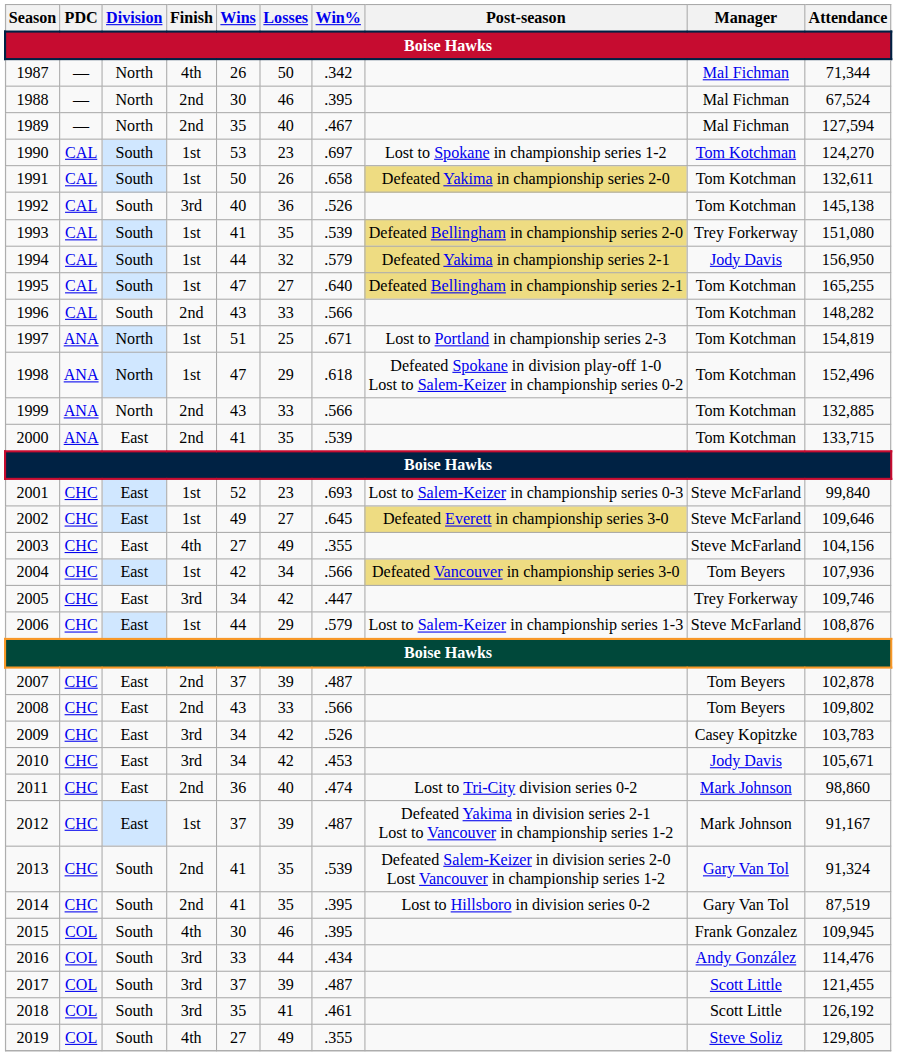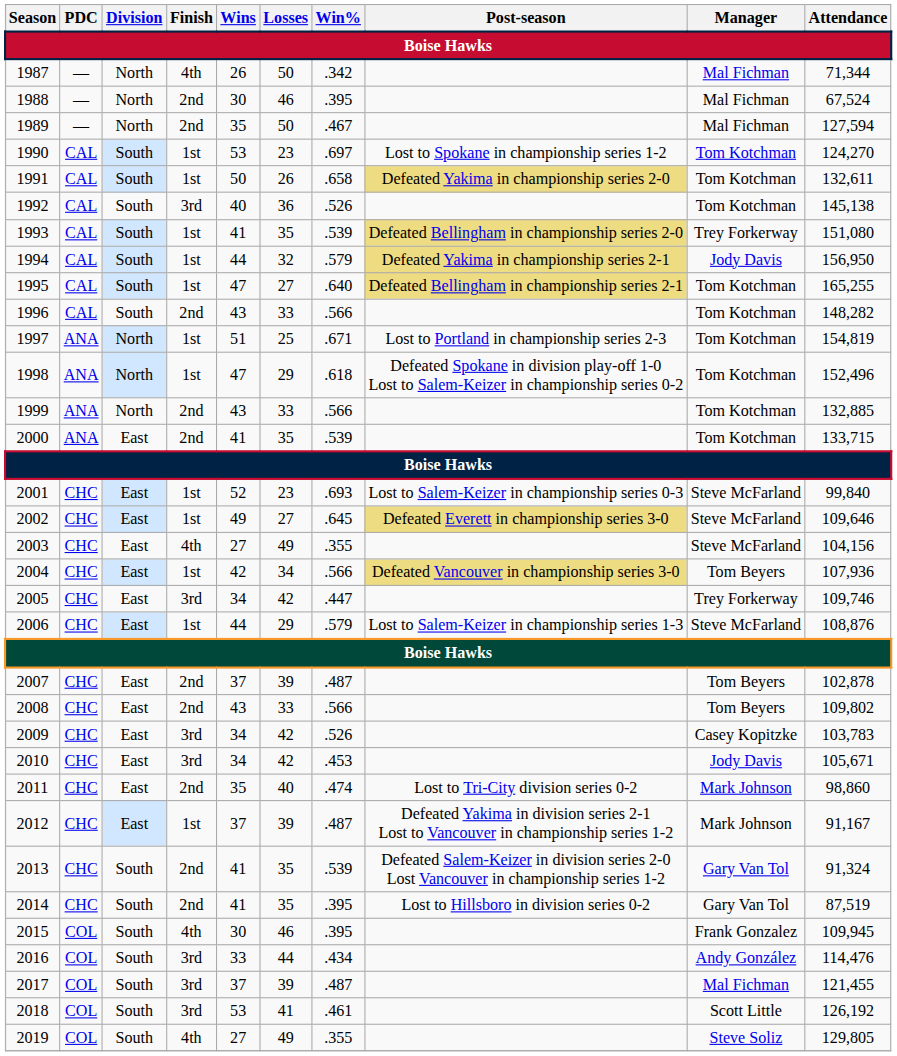 <table class="wikitable" style="text-align:center; font-size:95%">
 <tr>
 <th scope="col">Season</th>
 <th scope="col">PDC</th>
 <th scope="col"><a href='#'>Division</a></th>
 <th scope="col">Finish</th>
 <th scope="col"><a href='#'>Wins</a></th>
 <th scope="col"><a href='#'>Losses</a></th>
 <th scope="col"><a href='#'>Win%</a></th>
 <th scope="col">Post-season</th>
 <th scope="col">Manager</th>
 <th scope="col">Attendance</th>
 </tr>
 <tr>
 <td align="center" colspan="11" style="background: #C60C30; color: white; border:2px solid #002244"><strong>Boise Hawks</strong></td>
 </tr>
 <tr>
 <td>1987</td>
 <td>—</td>
 <td>North</td>
 <td>4th</td>
 <td>26</td>
 <td>50</td>
 <td>.342</td>
 <td></td>
 <td><a href='#'>Mal Fichman</a></td>
 <td>71,344</td>
 </tr>
 <tr>
 <td>1988</td>
 <td>—</td>
 <td>North</td>
 <td>2nd</td>
 <td>30</td>
 <td>46</td>
 <td>.395</td>
 <td></td>
 <td>Mal Fichman</td>
 <td>67,524</td>
 </tr>
 <tr>
 <td>1989</td>
 <td>—</td>
 <td>North</td>
 <td>2nd</td>
 <td>35</td>
-<td>40</td>
+<td>50</td>
 <td>.467</td>
 <td></td>
 <td>Mal Fichman</td>
 <td>127,594</td>
 </tr>
 <tr>
 <td>1990</td>
 <td><a href='#'>CAL</a></td>
 <td bgcolor="#D0E7FF">South</td>
 <td>1st</td>
 <td>53</td>
 <td>23</td>
 <td>.697</td>
 <td>Lost to <a href='#'>Spokane</a> in championship series 1-2</td>
 <td><a href='#'>Tom Kotchman</a></td>
 <td>124,270</td>
 </tr>
 <tr>
 <td>1991</td>
 <td><a href='#'>CAL</a></td>
 <td bgcolor="#D0E7FF">South</td>
 <td>1st</td>
 <td>50</td>
 <td>26</td>
 <td>.658</td>
 <td bgcolor="#EEDC82">Defeated <a href='#'>Yakima</a> in championship series 2-0</td>
 <td>Tom Kotchman</td>
 <td>132,611</td>
 </tr>
 <tr>
 <td>1992</td>
 <td><a href='#'>CAL</a></td>
 <td>South</td>
 <td>3rd</td>
 <td>40</td>
 <td>36</td>
 <td>.526</td>
 <td></td>
 <td>Tom Kotchman</td>
 <td>145,138</td>
 </tr>
 <tr>
 <td>1993</td>
 <td><a href='#'>CAL</a></td>
 <td bgcolor="#D0E7FF">South</td>
 <td>1st</td>
 <td>41</td>
 <td>35</td>
 <td>.539</td>
 <td bgcolor="#EEDC82">Defeated <a href='#'>Bellingham</a> in championship series 2-0</td>
 <td>Trey Forkerway</td>
 <td>151,080</td>
 </tr>
 <tr>
 <td>1994</td>
 <td><a href='#'>CAL</a></td>
 <td bgcolor="#D0E7FF">South</td>
 <td>1st</td>
 <td>44</td>
 <td>32</td>
 <td>.579</td>
 <td bgcolor="#EEDC82">Defeated <a href='#'>Yakima</a> in championship series 2-1</td>
 <td><a href='#'>Jody Davis</a></td>
 <td>156,950</td>
 </tr>
 <tr>
 <td>1995</td>
 <td><a href='#'>CAL</a></td>
 <td bgcolor="#D0E7FF">South</td>
 <td>1st</td>
 <td>47</td>
 <td>27</td>
 <td>.640</td>
 <td bgcolor="#EEDC82">Defeated <a href='#'>Bellingham</a> in championship series 2-1</td>
 <td>Tom Kotchman</td>
 <td>165,255</td>
 </tr>
 <tr>
 <td>1996</td>
 <td><a href='#'>CAL</a></td>
 <td>South</td>
 <td>2nd</td>
 <td>43</td>
 <td>33</td>
 <td>.566</td>
 <td></td>
 <td>Tom Kotchman</td>
 <td>148,282</td>
 </tr>
 <tr>
 <td>1997</td>
 <td><a href='#'>ANA</a></td>
 <td bgcolor="#D0E7FF">North</td>
 <td>1st</td>
 <td>51</td>
 <td>25</td>
 <td>.671</td>
 <td>Lost to <a href='#'>Portland</a> in championship series 2-3</td>
 <td>Tom Kotchman</td>
 <td>154,819</td>
 </tr>
 <tr>
 <td>1998</td>
 <td><a href='#'>ANA</a></td>
 <td bgcolor="#D0E7FF">North</td>
 <td>1st</td>
 <td>47</td>
 <td>29</td>
 <td>.618</td>
 <td>Defeated <a href='#'>Spokane</a> in division play-off 1-0<br>Lost to <a href='#'>Salem-Keizer</a> in championship series 0-2</td>
 <td>Tom Kotchman</td>
 <td>152,496</td>
 </tr>
 <tr>
 <td>1999</td>
 <td><a href='#'>ANA</a></td>
 <td>North</td>
 <td>2nd</td>
 <td>43</td>
 <td>33</td>
 <td>.566</td>
 <td></td>
 <td>Tom Kotchman</td>
 <td>132,885</td>
 </tr>
 <tr>
 <td>2000</td>
 <td><a href='#'>ANA</a></td>
 <td>East</td>
 <td>2nd</td>
 <td>41</td>
 <td>35</td>
 <td>.539</td>
 <td></td>
 <td>Tom Kotchman</td>
 <td>133,715</td>
 </tr>
 <tr>
 <td align="center" colspan="11" style="background: #002244; color: white; border:2px solid #C60C30"><strong>Boise Hawks</strong></td>
 </tr>
 <tr>
 <td>2001</td>
 <td><a href='#'>CHC</a></td>
 <td bgcolor="#D0E7FF">East</td>
 <td>1st</td>
 <td>52</td>
 <td>23</td>
 <td>.693</td>
 <td>Lost to <a href='#'>Salem-Keizer</a> in championship series 0-3</td>
 <td>Steve McFarland</td>
 <td>99,840</td>
 </tr>
 <tr>
 <td>2002</td>
 <td><a href='#'>CHC</a></td>
 <td bgcolor="#D0E7FF">East</td>
 <td>1st</td>
 <td>49</td>
 <td>27</td>
 <td>.645</td>
 <td bgcolor="#EEDC82">Defeated <a href='#'>Everett</a> in championship series 3-0</td>
 <td>Steve McFarland</td>
 <td>109,646</td>
 </tr>
 <tr>
 <td>2003</td>
 <td><a href='#'>CHC</a></td>
 <td>East</td>
 <td>4th</td>
 <td>27</td>
 <td>49</td>
 <td>.355</td>
 <td></td>
 <td>Steve McFarland</td>
 <td>104,156</td>
 </tr>
 <tr>
 <td>2004</td>
 <td><a href='#'>CHC</a></td>
 <td bgcolor="#D0E7FF">East</td>
 <td>1st</td>
 <td>42</td>
 <td>34</td>
 <td>.566</td>
 <td bgcolor="#EEDC82">Defeated <a href='#'>Vancouver</a> in championship series 3-0</td>
 <td>Tom Beyers</td>
 <td>107,936</td>
 </tr>
 <tr>
 <td>2005</td>
 <td><a href='#'>CHC</a></td>
 <td>East</td>
 <td>3rd</td>
 <td>34</td>
 <td>42</td>
 <td>.447</td>
 <td></td>
 <td>Trey Forkerway</td>
 <td>109,746</td>
 </tr>
 <tr>
 <td>2006</td>
 <td><a href='#'>CHC</a></td>
 <td bgcolor="#D0E7FF">East</td>
 <td>1st</td>
 <td>44</td>
 <td>29</td>
 <td>.579</td>
 <td>Lost to <a href='#'>Salem-Keizer</a> in championship series 1-3</td>
 <td>Steve McFarland</td>
 <td>108,876</td>
 </tr>
 <tr>
 <td align="center" colspan="11" style="background: #00483A; color: white; border:2px solid #F89828"><strong>Boise Hawks</strong></td>
 </tr>
 <tr>
 <td>2007</td>
 <td><a href='#'>CHC</a></td>
 <td>East</td>
 <td>2nd</td>
 <td>37</td>
 <td>39</td>
 <td>.487</td>
 <td></td>
 <td>Tom Beyers</td>
 <td>102,878</td>
 </tr>
 <tr>
 <td>2008</td>
 <td><a href='#'>CHC</a></td>
 <td>East</td>
 <td>2nd</td>
 <td>43</td>
 <td>33</td>
 <td>.566</td>
 <td></td>
 <td>Tom Beyers</td>
 <td>109,802</td>
 </tr>
 <tr>
 <td>2009</td>
 <td><a href='#'>CHC</a></td>
 <td>East</td>
 <td>3rd</td>
 <td>34</td>
 <td>42</td>
 <td>.526</td>
 <td></td>
 <td>Casey Kopitzke</td>
 <td>103,783</td>
 </tr>
 <tr>
 <td>2010</td>
 <td><a href='#'>CHC</a></td>
 <td>East</td>
 <td>3rd</td>
 <td>34</td>
 <td>42</td>
 <td>.453</td>
 <td></td>
 <td><a href='#'>Jody Davis</a></td>
 <td>105,671</td>
 </tr>
 <tr>
 <td>2011</td>
 <td><a href='#'>CHC</a></td>
 <td>East</td>
 <td>2nd</td>
-<td>36</td>
+<td>35</td>
 <td>40</td>
 <td>.474</td>
 <td>Lost to <a href='#'>Tri-City</a> division series 0-2</td>
 <td><a href='#'>Mark Johnson</a></td>
 <td>98,860</td>
 </tr>
 <tr>
 <td>2012</td>
 <td><a href='#'>CHC</a></td>
 <td bgcolor="#D0E7FF">East</td>
 <td>1st</td>
 <td>37</td>
 <td>39</td>
 <td>.487</td>
 <td>Defeated <a href='#'>Yakima</a> in division series 2-1<br> Lost to <a href='#'>Vancouver</a> in championship series 1-2</td>
 <td>Mark Johnson</td>
 <td>91,167</td>
 </tr>
 <tr>
 <td>2013</td>
 <td><a href='#'>CHC</a></td>
 <td>South</td>
 <td>2nd</td>
 <td>41</td>
 <td>35</td>
 <td>.539</td>
 <td>Defeated <a href='#'>Salem-Keizer</a> in division series 2-0<br>Lost <a href='#'>Vancouver</a> in championship series 1-2</td>
 <td><a href='#'>Gary Van Tol</a></td>
 <td>91,324</td>
 </tr>
 <tr>
 <td>2014</td>
 <td><a href='#'>CHC</a></td>
 <td>South</td>
 <td>2nd</td>
 <td>41</td>
 <td>35</td>
 <td>.395</td>
 <td>Lost to <a href='#'>Hillsboro</a> in division series 0-2</td>
 <td>Gary Van Tol</td>
 <td>87,519</td>
 </tr>
 <tr>
 <td>2015</td>
 <td><a href='#'>COL</a></td>
 <td>South</td>
 <td>4th</td>
 <td>30</td>
 <td>46</td>
 <td>.395</td>
 <td></td>
 <td>Frank Gonzalez</td>
 <td>109,945</td>
 </tr>
 <tr>
 <td>2016</td>
 <td><a href='#'>COL</a></td>
 <td>South</td>
 <td>3rd</td>
 <td>33</td>
 <td>44</td>
 <td>.434</td>
 <td></td>
 <td><a href='#'>Andy González</a></td>
 <td>114,476</td>
 </tr>
 <tr>
 <td>2017</td>
 <td><a href='#'>COL</a></td>
 <td>South</td>
 <td>3rd</td>
 <td>37</td>
 <td>39</td>
 <td>.487</td>
 <td></td>
-<td><a href='#'>Scott Little</a></td>
+<td><a href='#'>Mal Fichman</a></td>
 <td>121,455</td>
 </tr>
 <tr>
 <td>2018</td>
 <td><a href='#'>COL</a></td>
 <td>South</td>
 <td>3rd</td>
-<td>35</td>
+<td>53</td>
 <td>41</td>
 <td>.461</td>
 <td></td>
 <td>Scott Little</td>
 <td>126,192</td>
 </tr>
 <tr>
 <td>2019</td>
 <td><a href='#'>COL</a></td>
 <td>South</td>
 <td>4th</td>
 <td>27</td>
 <td>49</td>
 <td>.355</td>
 <td></td>
 <td><a href='#'>Steve Soliz</a></td>
 <td>129,805</td>
 </tr>
 <tr>
 </tr>
 </table>
